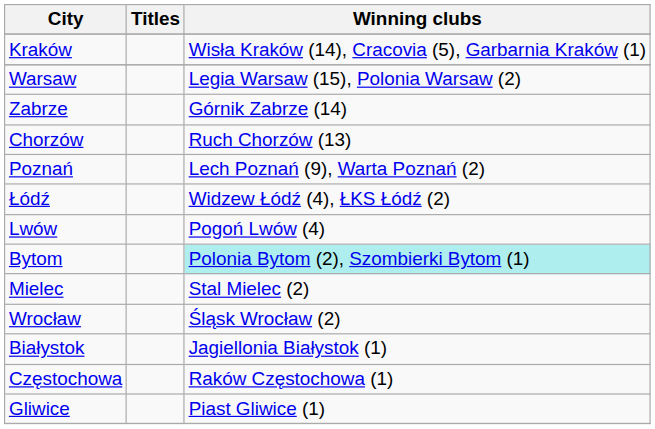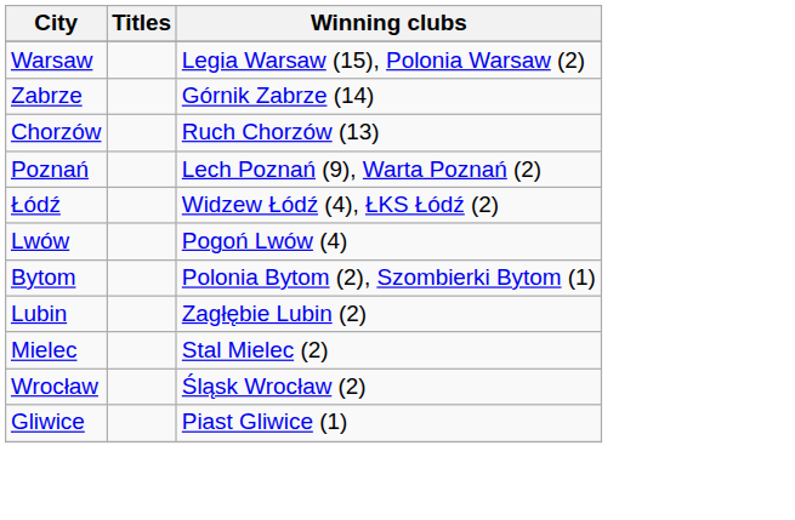 <table class="wikitable">
 <tr>
 <th>City</th>
 <th>Titles</th>
 <th>Winning clubs</th>
 </tr>
 <tr>
-</tr>
-<tr>
-<td> <a href='#'>Kraków</a></td>
-<td></td>
-<td><a href='#'>Wisła Kraków</a> (14), <a href='#'>Cracovia</a> (5), <a href='#'>Garbarnia Kraków</a> (1)</td>
 </tr>
 <tr>
 </tr>
 <tr>
 <td>  <a href='#'>Warsaw</a></td>
 <td></td>
 <td><a href='#'>Legia Warsaw</a> (15), <a href='#'>Polonia Warsaw</a> (2)</td>
 </tr>
 <tr>
 <td> <a href='#'>Zabrze</a></td>
 <td></td>
 <td><a href='#'>Górnik Zabrze</a> (14)</td>
 </tr>
 <tr>
 <td> <a href='#'>Chorzów</a></td>
 <td></td>
 <td><a href='#'>Ruch Chorzów</a> (13)</td>
 </tr>
 <tr>
 <td> <a href='#'>Poznań</a></td>
 <td></td>
 <td><a href='#'>Lech Poznań</a> (9), <a href='#'>Warta Poznań</a> (2)</td>
 </tr>
 <tr>
 <td> <a href='#'>Łódź</a></td>
 <td></td>
 <td><a href='#'>Widzew Łódź</a> (4), <a href='#'>ŁKS Łódź</a> (2)</td>
 </tr>
 <tr>
 <td> <a href='#'>Lwów</a></td>
 <td></td>
 <td><a href='#'>Pogoń Lwów</a> (4)</td>
 </tr>
 <tr>
 <td> <a href='#'>Bytom</a></td>
 <td></td>
-<td style="background: paleturquoise;"><a href='#'>Polonia Bytom</a> (2), <a href='#'>Szombierki Bytom</a> (1)</td>
+<td><a href='#'>Polonia Bytom</a> (2), <a href='#'>Szombierki Bytom</a> (1)</td>
+</tr>
+<tr>
+<td> <a href='#'>Lubin</a></td>
+<td></td>
+<td><a href='#'>Zagłębie Lubin</a> (2)</td>
 </tr>
 <tr>
 <td>  <a href='#'>Mielec</a></td>
 <td></td>
 <td><a href='#'>Stal Mielec</a> (2)</td>
 </tr>
 <tr>
 <td> <a href='#'>Wrocław</a></td>
 <td></td>
 <td><a href='#'>Śląsk Wrocław</a> (2)</td>
 </tr>
 <tr>
-<td>  <a href='#'>Białystok</a></td>
-<td></td>
-<td><a href='#'>Jagiellonia Białystok</a> (1)</td>
-</tr>
-<tr>
-<td>  <a href='#'>Częstochowa</a></td>
-<td></td>
-<td><a href='#'>Raków Częstochowa</a> (1)</td>
-</tr>
-<tr>
 <td>  <a href='#'>Gliwice</a></td>
 <td></td>
 <td><a href='#'>Piast Gliwice</a> (1)</td>
 </tr>
 <tr>
 </tr>
 </table>
